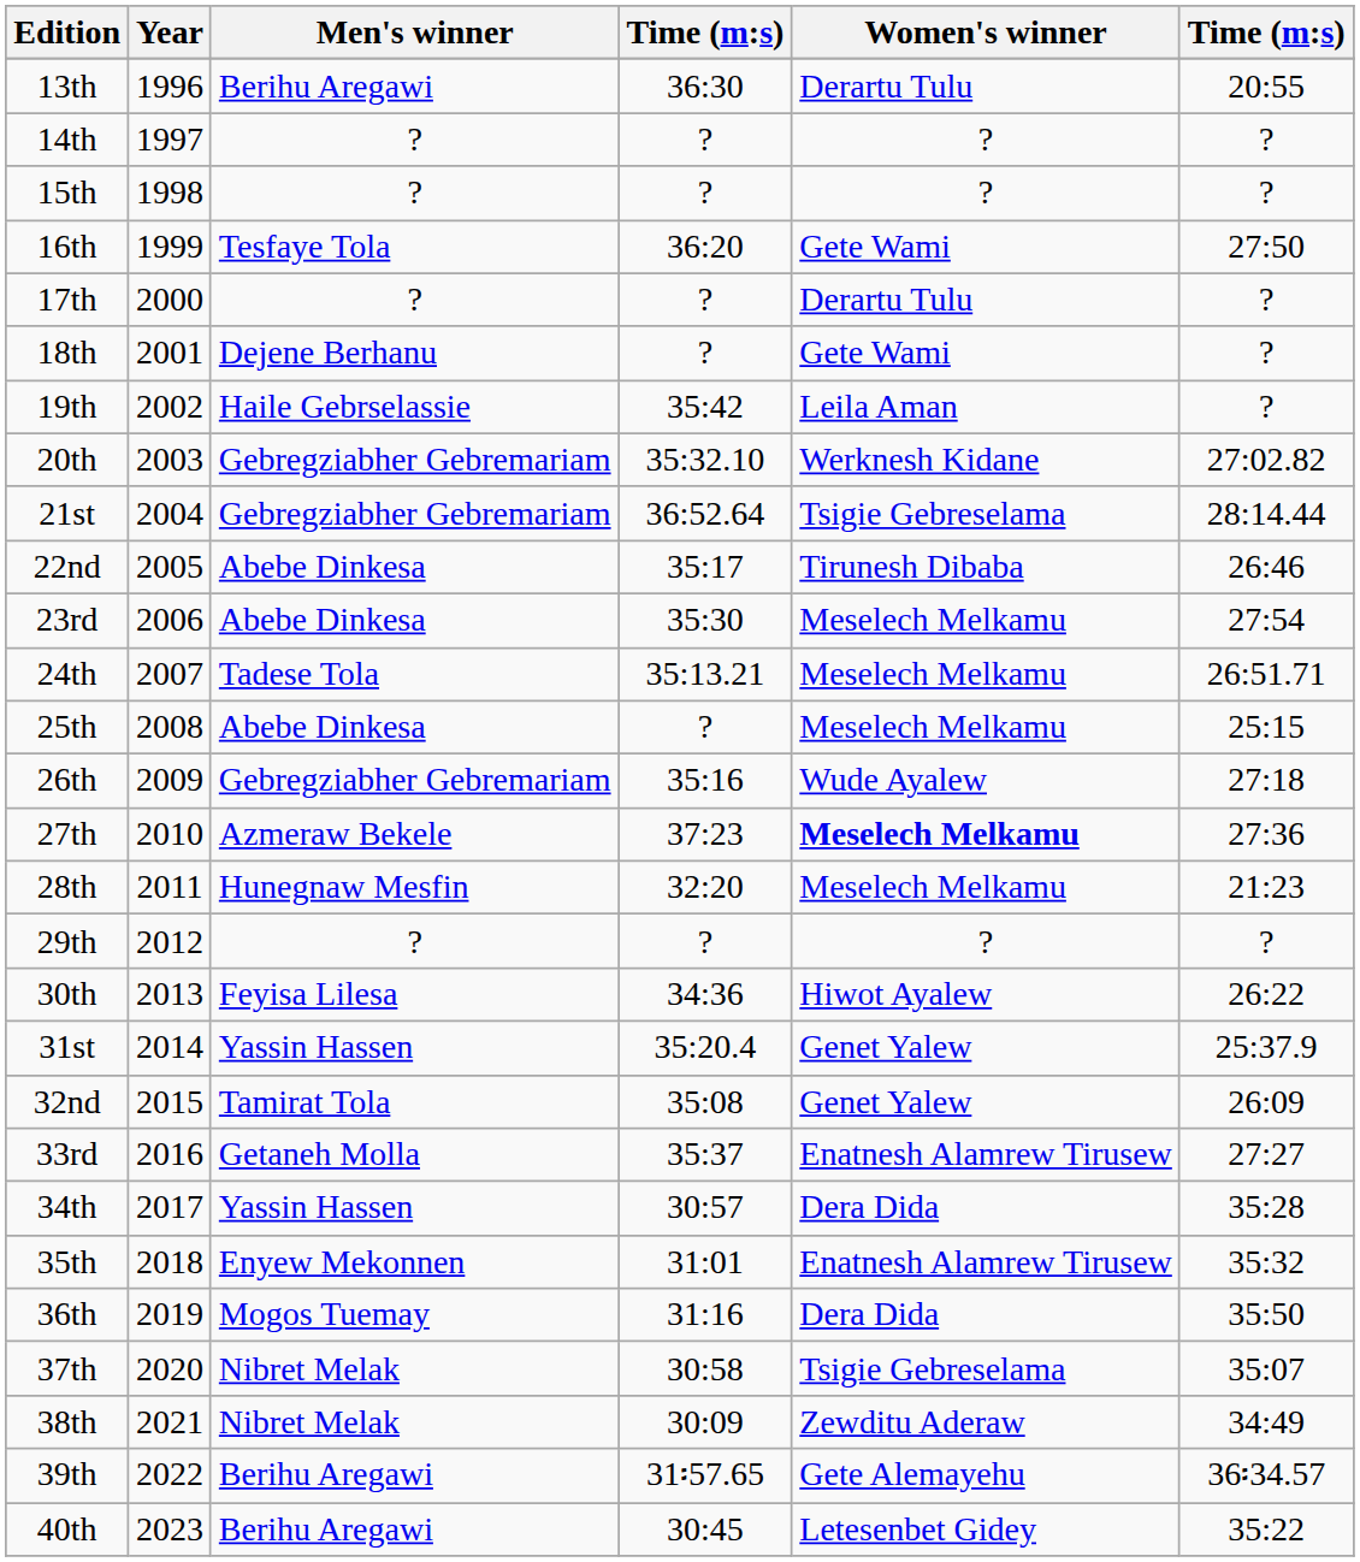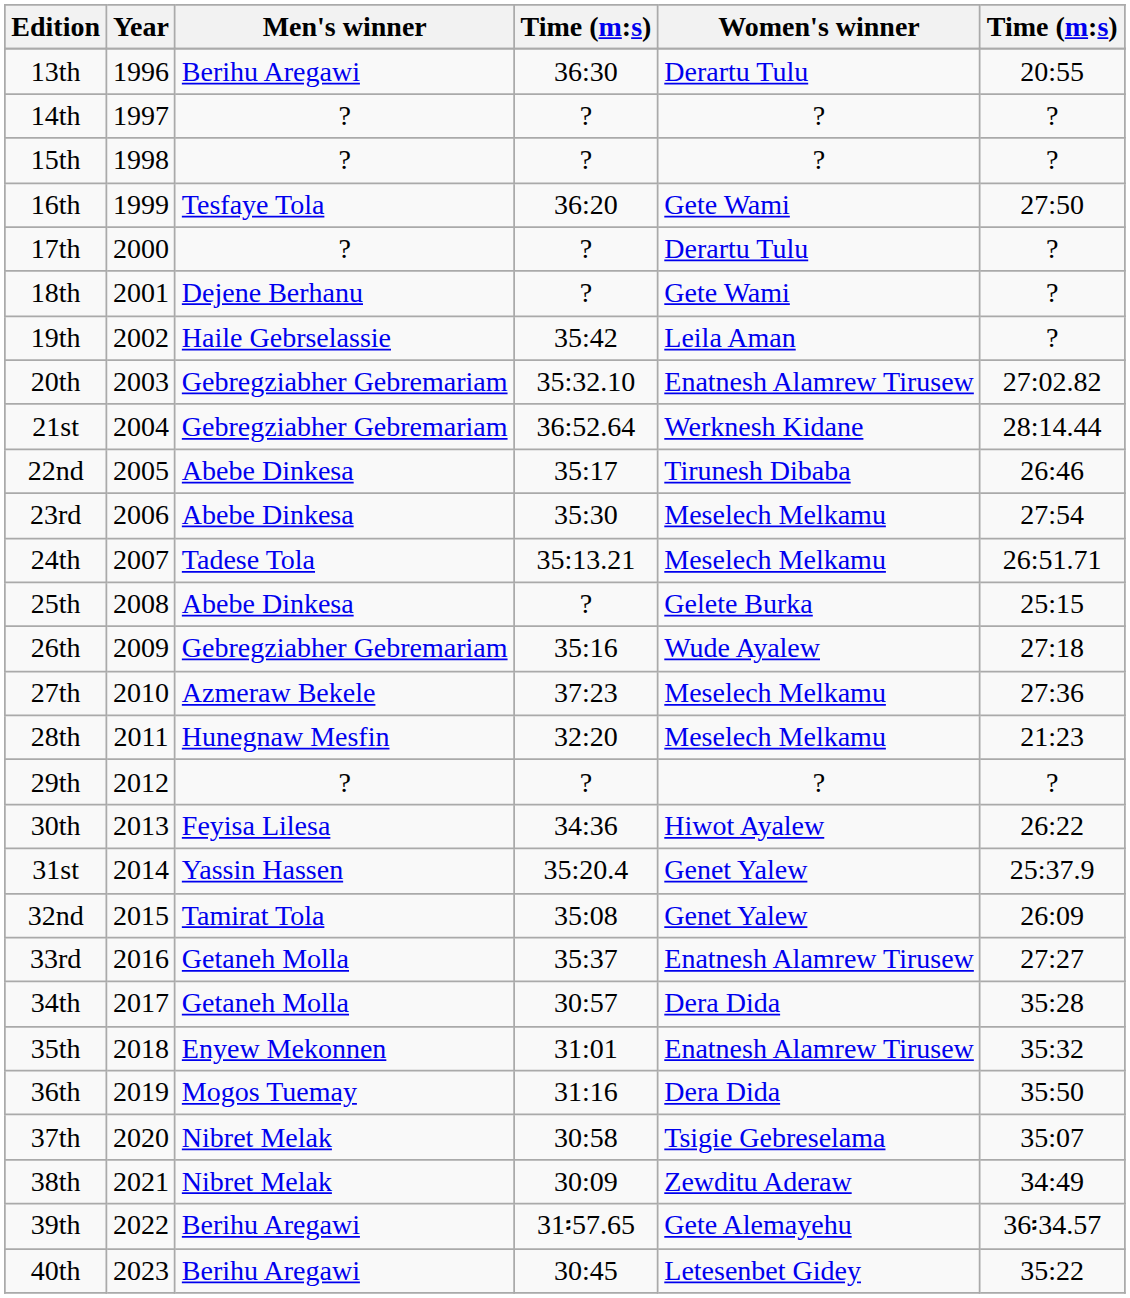 <table class="wikitable" style="text-align:center">
 <tr>
 <th>Edition</th>
 <th>Year</th>
 <th>Men's winner</th>
 <th>Time (<a href='#'>m</a>:<a href='#'>s</a>)</th>
 <th>Women's winner</th>
 <th>Time (<a href='#'>m</a>:<a href='#'>s</a>)</th>
 </tr>
 <tr>
 </tr>
 <tr>
 <td>13th</td>
 <td>1996</td>
 <td align=left><a href='#'>Berihu Aregawi</a></td>
 <td>36:30</td>
 <td align=left><a href='#'>Derartu Tulu</a></td>
 <td>20:55</td>
 </tr>
 <tr>
 <td>14th</td>
 <td>1997</td>
 <td>?</td>
 <td>?</td>
 <td>?</td>
 <td>?</td>
 </tr>
 <tr>
 <td>15th</td>
 <td>1998</td>
 <td>?</td>
 <td>?</td>
 <td>?</td>
 <td>?</td>
 </tr>
 <tr>
 <td>16th</td>
 <td>1999</td>
 <td align=left><a href='#'>Tesfaye Tola</a></td>
 <td>36:20</td>
 <td align=left><a href='#'>Gete Wami</a></td>
 <td>27:50</td>
 </tr>
 <tr>
 <td>17th</td>
 <td>2000</td>
 <td>?</td>
 <td>?</td>
 <td align=left><a href='#'>Derartu Tulu</a></td>
 <td>?</td>
 </tr>
 <tr>
 <td>18th</td>
 <td>2001</td>
 <td align=left><a href='#'>Dejene Berhanu</a></td>
 <td>?</td>
 <td align=left><a href='#'>Gete Wami</a></td>
 <td>?</td>
 </tr>
 <tr>
 <td>19th</td>
 <td>2002</td>
 <td align=left><a href='#'>Haile Gebrselassie</a></td>
 <td>35:42</td>
 <td align=left><a href='#'>Leila Aman</a></td>
 <td>?</td>
 </tr>
 <tr>
 <td>20th</td>
 <td>2003</td>
 <td align=left><a href='#'>Gebregziabher Gebremariam</a></td>
 <td>35:32.10</td>
-<td align=left><a href='#'>Werknesh Kidane</a></td>
+<td align=left><a href='#'>Enatnesh Alamrew Tirusew</a></td>
 <td>27:02.82</td>
 </tr>
 <tr>
 <td>21st</td>
 <td>2004</td>
 <td align=left><a href='#'>Gebregziabher Gebremariam</a></td>
 <td>36:52.64</td>
-<td align=left><a href='#'>Tsigie Gebreselama</a></td>
+<td align=left><a href='#'>Werknesh Kidane</a></td>
 <td>28:14.44</td>
 </tr>
 <tr>
 <td>22nd</td>
 <td>2005</td>
 <td align=left><a href='#'>Abebe Dinkesa</a></td>
 <td>35:17</td>
 <td align=left><a href='#'>Tirunesh Dibaba</a></td>
 <td>26:46</td>
 </tr>
 <tr>
 <td>23rd</td>
 <td>2006</td>
 <td align=left><a href='#'>Abebe Dinkesa</a></td>
 <td>35:30</td>
 <td align=left><a href='#'>Meselech Melkamu</a></td>
 <td>27:54</td>
 </tr>
 <tr>
 <td>24th</td>
 <td>2007</td>
 <td align=left><a href='#'>Tadese Tola</a></td>
 <td>35:13.21</td>
 <td align=left><a href='#'>Meselech Melkamu</a></td>
 <td>26:51.71</td>
 </tr>
 <tr>
 <td>25th</td>
 <td>2008</td>
 <td align=left><a href='#'>Abebe Dinkesa</a></td>
 <td>?</td>
-<td align=left><a href='#'>Meselech Melkamu</a></td>
+<td align=left><a href='#'>Gelete Burka</a></td>
 <td>25:15</td>
 </tr>
 <tr>
 <td>26th</td>
 <td>2009</td>
 <td align=left><a href='#'>Gebregziabher Gebremariam</a></td>
 <td>35:16</td>
 <td align=left><a href='#'>Wude Ayalew</a></td>
 <td>27:18</td>
 </tr>
 <tr>
 <td>27th</td>
 <td>2010</td>
 <td align=left><a href='#'>Azmeraw Bekele</a></td>
 <td>37:23</td>
-<td align=left><strong><a href='#'>Meselech Melkamu</a></strong></td>
+<td align=left><a href='#'>Meselech Melkamu</a></td>
 <td>27:36</td>
 </tr>
 <tr>
 <td>28th</td>
 <td>2011</td>
 <td align=left><a href='#'>Hunegnaw Mesfin</a></td>
 <td>32:20</td>
 <td align=left><a href='#'>Meselech Melkamu</a></td>
 <td>21:23</td>
 </tr>
 <tr>
 <td>29th</td>
 <td>2012</td>
 <td>?</td>
 <td>?</td>
 <td>?</td>
 <td>?</td>
 </tr>
 <tr>
 <td>30th</td>
 <td>2013</td>
 <td align=left><a href='#'>Feyisa Lilesa</a></td>
 <td>34:36</td>
 <td align=left><a href='#'>Hiwot Ayalew</a></td>
 <td>26:22</td>
 </tr>
 <tr>
 <td>31st</td>
 <td>2014</td>
 <td align=left><a href='#'>Yassin Hassen</a></td>
 <td>35:20.4</td>
 <td align=left><a href='#'>Genet Yalew</a></td>
 <td>25:37.9</td>
 </tr>
 <tr>
 <td>32nd</td>
 <td>2015</td>
 <td align=left><a href='#'>Tamirat Tola</a></td>
 <td>35:08</td>
 <td align=left><a href='#'>Genet Yalew</a></td>
 <td>26:09</td>
 </tr>
 <tr>
 <td>33rd</td>
 <td>2016</td>
 <td align=left><a href='#'>Getaneh Molla</a></td>
 <td>35:37</td>
 <td align=left><a href='#'>Enatnesh Alamrew Tirusew</a></td>
 <td>27:27</td>
 </tr>
 <tr>
 <td>34th</td>
 <td>2017</td>
-<td align=left><a href='#'>Yassin Hassen</a></td>
+<td align=left><a href='#'>Getaneh Molla</a></td>
 <td>30:57</td>
 <td align=left><a href='#'>Dera Dida</a></td>
 <td>35:28</td>
 </tr>
 <tr>
 <td>35th</td>
 <td>2018</td>
 <td align=left><a href='#'>Enyew Mekonnen</a></td>
 <td>31:01</td>
 <td align=left><a href='#'>Enatnesh Alamrew Tirusew</a></td>
 <td>35:32</td>
 </tr>
 <tr>
 <td>36th</td>
 <td>2019</td>
 <td align=left><a href='#'>Mogos Tuemay</a></td>
 <td>31:16</td>
 <td align=left><a href='#'>Dera Dida</a></td>
 <td>35:50</td>
 </tr>
 <tr>
 <td>37th</td>
 <td>2020</td>
 <td align=left><a href='#'>Nibret Melak</a></td>
 <td>30:58</td>
 <td align=left><a href='#'>Tsigie Gebreselama</a></td>
 <td>35:07</td>
 </tr>
 <tr>
 <td>38th</td>
 <td>2021</td>
 <td align=left><a href='#'>Nibret Melak</a></td>
 <td>30:09</td>
 <td align=left><a href='#'>Zewditu Aderaw</a></td>
 <td>34:49</td>
 </tr>
 <tr>
 <td>39th</td>
 <td>2022</td>
 <td align=left><a href='#'>Berihu Aregawi</a></td>
 <td>31፡57.65</td>
 <td align=left><a href='#'>Gete Alemayehu</a></td>
 <td>36፡34.57</td>
 </tr>
 <tr>
 <td>40th</td>
 <td>2023</td>
 <td align=left><a href='#'>Berihu Aregawi</a></td>
 <td>30:45</td>
 <td align=left><a href='#'>Letesenbet Gidey</a></td>
 <td>35:22</td>
 </tr>
 </table>
